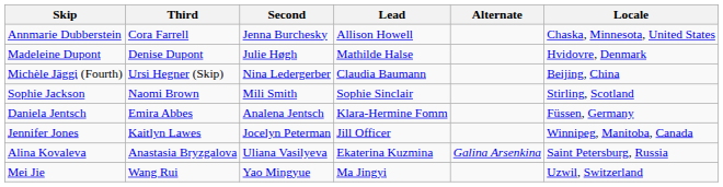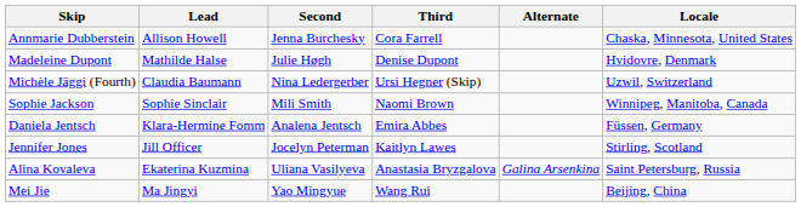 <table class=wikitable>
 <tr>
 <th scope="col">Skip</th>
+<th scope="col">Lead</th>
+<th scope="col">Second</th>
 <th scope="col">Third</th>
-<th scope="col">Second</th>
-<th scope="col">Lead</th>
 <th scope="col">Alternate</th>
 <th scope="col">Locale</th>
 </tr>
 <tr>
 <td><a href='#'>Annmarie Dubberstein</a></td>
+<td><a href='#'>Allison Howell</a></td>
+<td><a href='#'>Jenna Burchesky</a></td>
 <td><a href='#'>Cora Farrell</a></td>
-<td><a href='#'>Jenna Burchesky</a></td>
-<td><a href='#'>Allison Howell</a></td>
 <td></td>
 <td> <a href='#'>Chaska</a>, <a href='#'>Minnesota</a>, <a href='#'>United States</a></td>
 </tr>
 <tr>
 <td><a href='#'>Madeleine Dupont</a></td>
+<td><a href='#'>Mathilde Halse</a></td>
+<td><a href='#'>Julie Høgh</a></td>
 <td><a href='#'>Denise Dupont</a></td>
-<td><a href='#'>Julie Høgh</a></td>
-<td><a href='#'>Mathilde Halse</a></td>
 <td></td>
 <td> <a href='#'>Hvidovre</a>, <a href='#'>Denmark</a></td>
 </tr>
 <tr>
 <td><a href='#'>Michèle Jäggi</a> (Fourth)</td>
+<td><a href='#'>Claudia Baumann</a></td>
+<td><a href='#'>Nina Ledergerber</a></td>
 <td><a href='#'>Ursi Hegner</a> (Skip)</td>
-<td><a href='#'>Nina Ledergerber</a></td>
-<td><a href='#'>Claudia Baumann</a></td>
 <td></td>
-<td> <a href='#'>Beijing</a>, <a href='#'>China</a></td>
+<td> <a href='#'>Uzwil</a>, <a href='#'>Switzerland</a></td>
 </tr>
 <tr>
 <td><a href='#'>Sophie Jackson</a></td>
+<td><a href='#'>Sophie Sinclair</a></td>
+<td><a href='#'>Mili Smith</a></td>
 <td><a href='#'>Naomi Brown</a></td>
-<td><a href='#'>Mili Smith</a></td>
-<td><a href='#'>Sophie Sinclair</a></td>
 <td></td>
-<td> <a href='#'>Stirling</a>, <a href='#'>Scotland</a></td>
+<td> <a href='#'>Winnipeg</a>, <a href='#'>Manitoba</a>, <a href='#'>Canada</a></td>
 </tr>
 <tr>
 <td><a href='#'>Daniela Jentsch</a></td>
+<td><a href='#'>Klara-Hermine Fomm</a></td>
+<td><a href='#'>Analena Jentsch</a></td>
 <td><a href='#'>Emira Abbes</a></td>
-<td><a href='#'>Analena Jentsch</a></td>
-<td><a href='#'>Klara-Hermine Fomm</a></td>
 <td></td>
 <td> <a href='#'>Füssen</a>, <a href='#'>Germany</a></td>
 </tr>
 <tr>
 <td><a href='#'>Jennifer Jones</a></td>
+<td><a href='#'>Jill Officer</a></td>
+<td><a href='#'>Jocelyn Peterman</a></td>
 <td><a href='#'>Kaitlyn Lawes</a></td>
-<td><a href='#'>Jocelyn Peterman</a></td>
-<td><a href='#'>Jill Officer</a></td>
 <td></td>
-<td> <a href='#'>Winnipeg</a>, <a href='#'>Manitoba</a>, <a href='#'>Canada</a></td>
+<td> <a href='#'>Stirling</a>, <a href='#'>Scotland</a></td>
 </tr>
 <tr>
 <td><a href='#'>Alina Kovaleva</a></td>
+<td><a href='#'>Ekaterina Kuzmina</a></td>
+<td><a href='#'>Uliana Vasilyeva</a></td>
 <td><a href='#'>Anastasia Bryzgalova</a></td>
-<td><a href='#'>Uliana Vasilyeva</a></td>
-<td><a href='#'>Ekaterina Kuzmina</a></td>
 <td><em><a href='#'>Galina Arsenkina</a></em></td>
 <td> <a href='#'>Saint Petersburg</a>, <a href='#'>Russia</a></td>
 </tr>
 <tr>
 <td><a href='#'>Mei Jie</a></td>
+<td><a href='#'>Ma Jingyi</a></td>
+<td><a href='#'>Yao Mingyue</a></td>
 <td><a href='#'>Wang Rui</a></td>
-<td><a href='#'>Yao Mingyue</a></td>
-<td><a href='#'>Ma Jingyi</a></td>
 <td></td>
-<td> <a href='#'>Uzwil</a>, <a href='#'>Switzerland</a></td>
+<td> <a href='#'>Beijing</a>, <a href='#'>China</a></td>
 </tr>
 </table>
